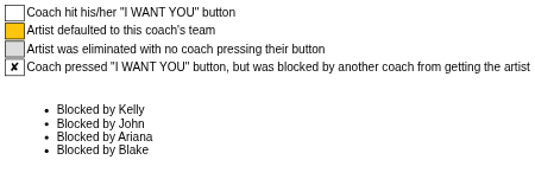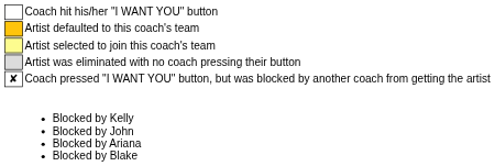 <table class="toccolours" style="font-size: 100%">
 <tr>
 <td style="background-color:white; border: 1px solid black;"> <strong></strong> </td>
 <td>Coach hit his/her "I WANT YOU" button</td>
 </tr>
 <tr>
 <td style="background-color:#FFC40C; border: 1px solid black">    </td>
 <td>Artist defaulted to this coach's team</td>
+</tr>
+<tr>
+<td style="background-color:#fdfc8f; border: 1px solid black;">    </td>
+<td style="padding-right: 8px">Artist selected to join this coach's team</td>
 </tr>
 <tr>
 <td style="background:#dcdcdc; border:1px solid black">  </td>
 <td>Artist was eliminated with no coach pressing their button</td>
 </tr>
 <tr>
 <td style="background:white; border:1px solid black"> ✘ </td>
 <td>Coach pressed "I WANT YOU" button, but was blocked by another coach from getting the artist</td>
 </tr>
 <tr>
 <td></td>
 <td><br><ul><li> Blocked by Kelly</li><li> Blocked by John</li><li> Blocked by Ariana</li><li> Blocked by Blake</li></ul></td>
 </tr>
 </table>
